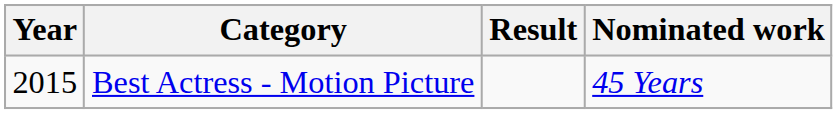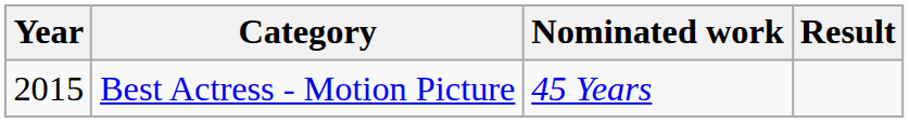 <table class="wikitable sortable">
 <tr>
 <th>Year</th>
 <th>Category</th>
+<th>Nominated work</th>
 <th>Result</th>
-<th>Nominated work</th>
 </tr>
 <tr>
 <td>2015</td>
 <td><a href='#'>Best Actress - Motion Picture</a></td>
+<td><em><a href='#'>45 Years</a></em></td>
 <td></td>
-<td><em><a href='#'>45 Years</a></em></td>
 </tr>
 </table>
